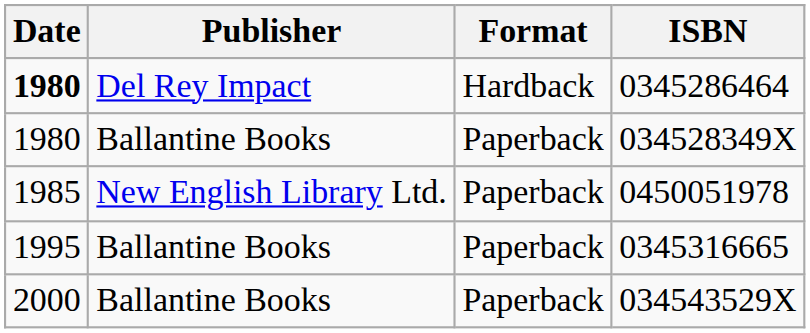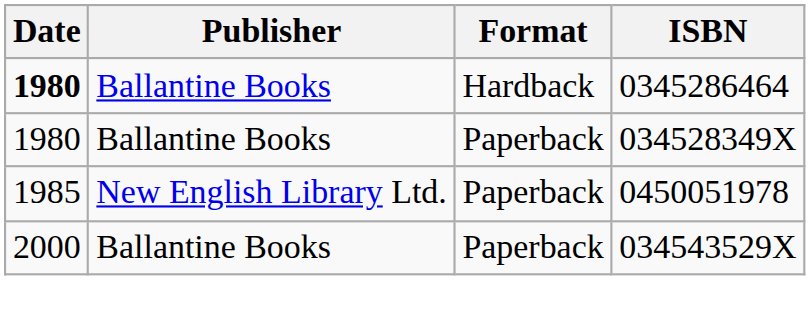 <table class="wikitable sortable">
 <tr>
 <th>Date</th>
 <th>Publisher</th>
 <th>Format</th>
 <th>ISBN</th>
 </tr>
 <tr>
 <td><strong>1980</strong></td>
-<td><a href='#'>Del Rey Impact</a></td>
+<td><a href='#'>Ballantine Books</a></td>
 <td>Hardback</td>
 <td>0345286464</td>
 </tr>
 <tr>
 <td>1980</td>
 <td>Ballantine Books</td>
 <td>Paperback</td>
 <td>034528349X</td>
 </tr>
 <tr>
 <td>1985</td>
 <td><a href='#'>New English Library</a> Ltd.</td>
 <td>Paperback</td>
 <td>0450051978</td>
 </tr>
 <tr>
-<td>1995</td>
-<td>Ballantine Books</td>
-<td>Paperback</td>
-<td>0345316665</td>
-</tr>
-<tr>
 <td>2000</td>
 <td>Ballantine Books</td>
 <td>Paperback</td>
 <td>034543529X</td>
 </tr>
 </table>
